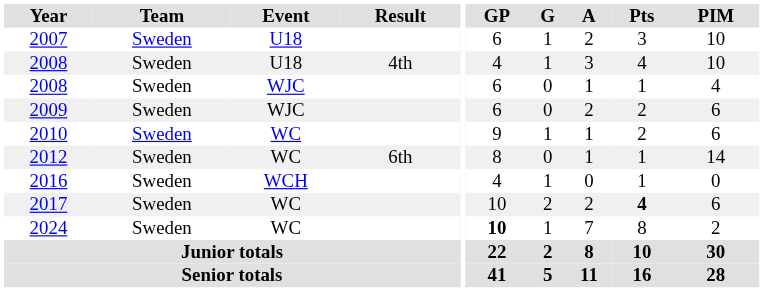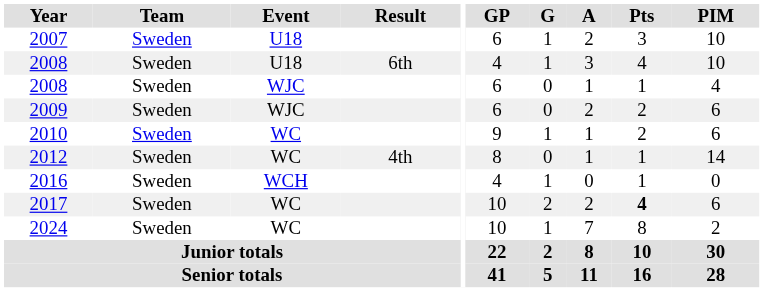 <table border="0" cellpadding="1" cellspacing="0" ID="Table3" style="text-align:center; width:40em;">
 <tr bgcolor="#e0e0e0">
 <th>Year</th>
 <th>Team</th>
 <th>Event</th>
 <th>Result</th>
 <th rowspan="99" bgcolor="#fff"></th>
 <th>GP</th>
 <th>G</th>
 <th>A</th>
 <th>Pts</th>
 <th>PIM</th>
 </tr>
 <tr>
 <td><a href='#'>2007</a></td>
 <td><a href='#'>Sweden</a></td>
 <td><a href='#'>U18</a></td>
 <td></td>
 <td>6</td>
 <td>1</td>
 <td>2</td>
 <td>3</td>
 <td>10</td>
 </tr>
 <tr bgcolor="#f0f0f0">
 <td><a href='#'>2008</a></td>
 <td>Sweden</td>
 <td>U18</td>
-<td>4th</td>
+<td>6th</td>
 <td>4</td>
 <td>1</td>
 <td>3</td>
 <td>4</td>
 <td>10</td>
 </tr>
 <tr>
 <td><a href='#'>2008</a></td>
 <td>Sweden</td>
 <td><a href='#'>WJC</a></td>
 <td></td>
 <td>6</td>
 <td>0</td>
 <td>1</td>
 <td>1</td>
 <td>4</td>
 </tr>
 <tr bgcolor="#f0f0f0">
 <td><a href='#'>2009</a></td>
 <td>Sweden</td>
 <td>WJC</td>
 <td></td>
 <td>6</td>
 <td>0</td>
 <td>2</td>
 <td>2</td>
 <td>6</td>
 </tr>
 <tr>
 <td><a href='#'>2010</a></td>
 <td><a href='#'>Sweden</a></td>
 <td><a href='#'>WC</a></td>
 <td></td>
 <td>9</td>
 <td>1</td>
 <td>1</td>
 <td>2</td>
 <td>6</td>
 </tr>
 <tr bgcolor="#f0f0f0">
 <td><a href='#'>2012</a></td>
 <td>Sweden</td>
 <td>WC</td>
-<td>6th</td>
+<td>4th</td>
 <td>8</td>
 <td>0</td>
 <td>1</td>
 <td>1</td>
 <td>14</td>
 </tr>
 <tr>
 <td><a href='#'>2016</a></td>
 <td>Sweden</td>
 <td><a href='#'>WCH</a></td>
 <td></td>
 <td>4</td>
 <td>1</td>
 <td>0</td>
 <td>1</td>
 <td>0</td>
 </tr>
 <tr bgcolor="#f0f0f0">
 <td><a href='#'>2017</a></td>
 <td>Sweden</td>
 <td>WC</td>
 <td></td>
 <td>10</td>
 <td>2</td>
 <td>2</td>
 <td><strong>4</strong></td>
 <td>6</td>
 </tr>
 <tr>
 <td><a href='#'>2024</a></td>
 <td>Sweden</td>
 <td>WC</td>
 <td></td>
-<td><strong>10</strong></td>
+<td>10</td>
 <td>1</td>
 <td>7</td>
 <td>8</td>
 <td>2</td>
 </tr>
 <tr bgcolor="#e0e0e0">
 <th colspan="4">Junior totals</th>
 <th>22</th>
 <th>2</th>
 <th>8</th>
 <th>10</th>
 <th>30</th>
 </tr>
 <tr bgcolor="#e0e0e0">
 <th colspan="4">Senior totals</th>
 <th>41</th>
 <th>5</th>
 <th>11</th>
 <th>16</th>
 <th>28</th>
 </tr>
 </table>
